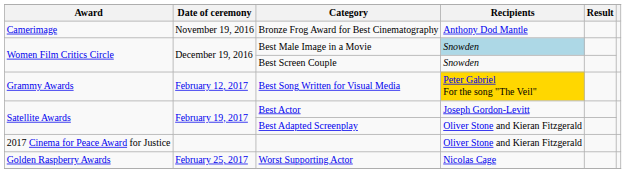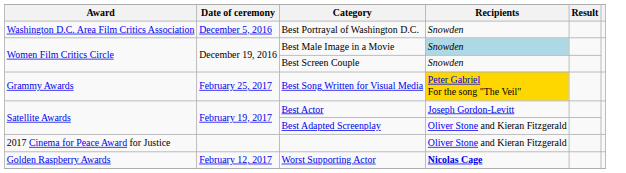 <table class="wikitable sortable" style="font-size:small;">
 <tr>
 </tr>
 <tr>
 <th>Award</th>
 <th>Date of ceremony</th>
 <th>Category</th>
 <th>Recipients</th>
 <th>Result</th>
 <th></th>
 </tr>
 <tr>
-<td><a href='#'>Camerimage</a></td>
-<td>November 19, 2016</td>
-<td>Bronze Frog Award for Best Cinematography</td>
-<td><a href='#'>Anthony Dod Mantle</a></td>
+<td><a href='#'>Washington D.C. Area Film Critics Association</a></td>
+<td><a href='#'>December 5, 2016</a></td>
+<td>Best Portrayal of Washington D.C.</td>
+<td><em>Snowden</em></td>
 <td></td>
 <td></td>
 </tr>
 <tr>
 <td rowspan="2"><a href='#'>Women Film Critics Circle</a></td>
 <td rowspan="2">December 19, 2016</td>
 <td>Best Male Image in a Movie</td>
 <td style="background: lightblue;"><em>Snowden</em></td>
 <td></td>
 <td rowspan="2"></td>
 </tr>
 <tr>
 <td>Best Screen Couple</td>
 <td><em>Snowden</em></td>
 <td></td>
 </tr>
 <tr>
 <td><a href='#'>Grammy Awards</a></td>
-<td><a href='#'>February 12, 2017</a></td>
+<td><a href='#'>February 25, 2017</a></td>
 <td><a href='#'>Best Song Written for Visual Media</a></td>
 <td style="background: gold;"><a href='#'>Peter Gabriel</a><br>For the song "The Veil"</td>
 <td></td>
 <td></td>
 </tr>
 <tr>
 <td rowspan="2"><a href='#'>Satellite Awards</a></td>
 <td rowspan="2"><a href='#'>February 19, 2017</a></td>
 <td><a href='#'>Best Actor</a></td>
 <td><a href='#'>Joseph Gordon-Levitt</a></td>
 <td></td>
 <td rowspan="2"></td>
 </tr>
 <tr>
 <td><a href='#'>Best Adapted Screenplay</a></td>
 <td><a href='#'>Oliver Stone</a> and Kieran Fitzgerald</td>
 <td></td>
 </tr>
 <tr>
 <td>2017 <a href='#'>Cinema for Peace Award</a> for Justice</td>
 <td></td>
 <td></td>
 <td><a href='#'>Oliver Stone</a> and Kieran Fitzgerald</td>
 <td></td>
 <td></td>
 </tr>
 <tr>
 <td><a href='#'>Golden Raspberry Awards</a></td>
-<td><a href='#'>February 25, 2017</a></td>
+<td><a href='#'>February 12, 2017</a></td>
 <td><a href='#'>Worst Supporting Actor</a></td>
-<td><a href='#'>Nicolas Cage</a></td>
+<td><strong><a href='#'>Nicolas Cage</a></strong></td>
 <td></td>
 <td></td>
 </tr>
 <tr>
 </tr>
 </table>
